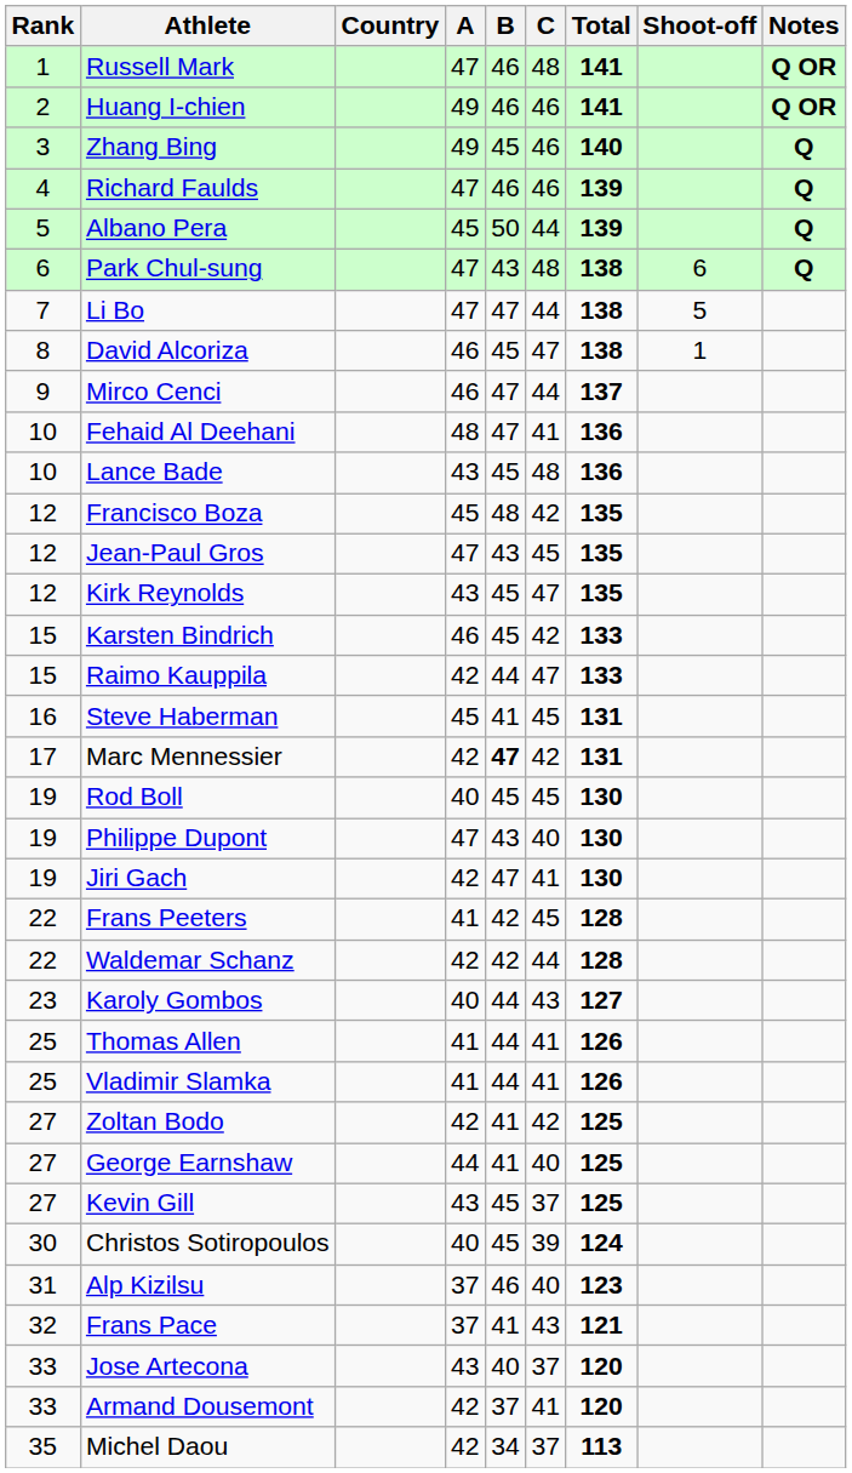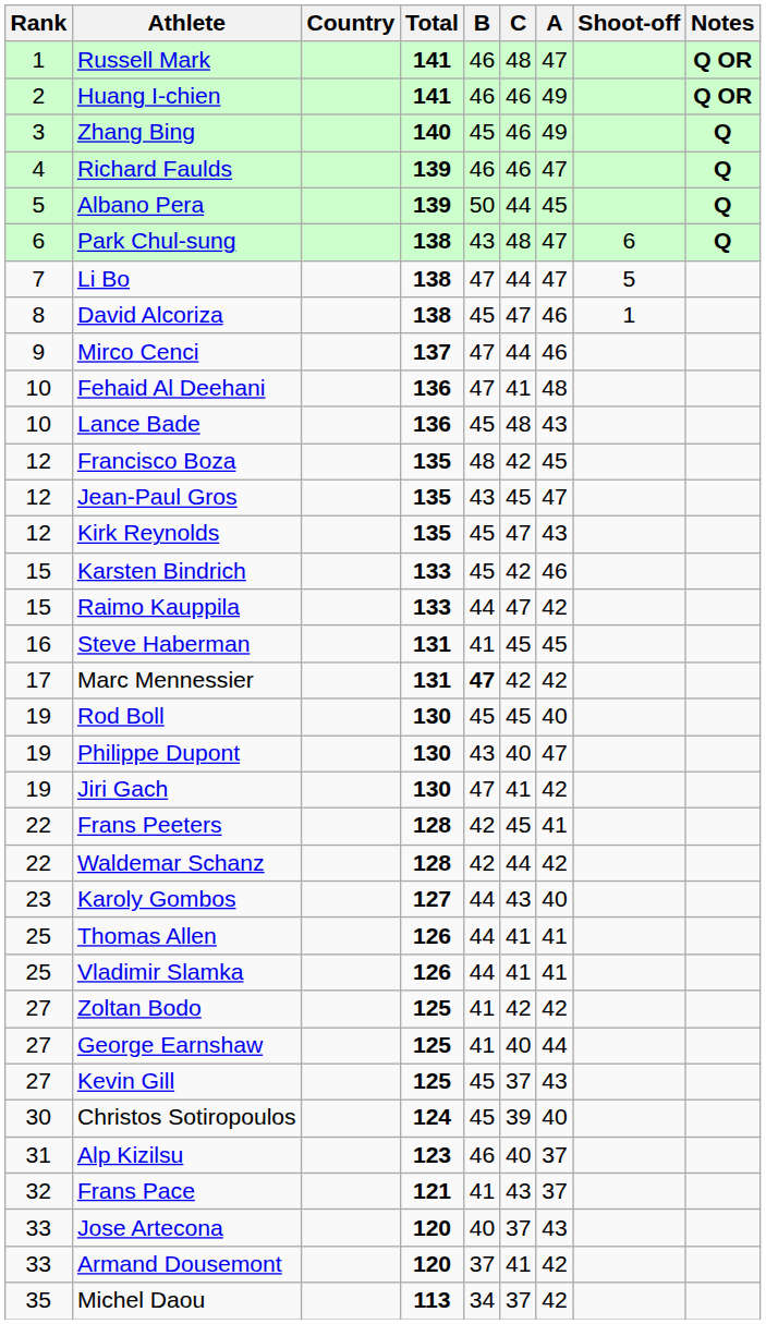 <table class="wikitable sortable" style="text-align: center">
 <tr>
 <th>Rank</th>
 <th>Athlete</th>
 <th>Country</th>
-<th>A</th>
+<th>Total</th>
 <th>B</th>
 <th>C</th>
-<th>Total</th>
+<th>A</th>
 <th>Shoot-off</th>
 <th>Notes</th>
 </tr>
 <tr bgcolor=#ccffcc>
 <td>1</td>
 <td align=left><a href='#'>Russell Mark</a></td>
 <td align=left></td>
-<td>47</td>
+<td><strong>141</strong></td>
 <td>46</td>
 <td>48</td>
-<td><strong>141</strong></td>
+<td>47</td>
 <td></td>
 <td><strong>Q OR</strong></td>
 </tr>
 <tr bgcolor=#ccffcc>
 <td>2</td>
 <td align=left><a href='#'>Huang I-chien</a></td>
 <td align=left></td>
-<td>49</td>
+<td><strong>141</strong></td>
 <td>46</td>
 <td>46</td>
-<td><strong>141</strong></td>
+<td>49</td>
 <td></td>
 <td><strong>Q OR</strong></td>
 </tr>
 <tr bgcolor=#ccffcc>
 <td>3</td>
 <td align=left><a href='#'>Zhang Bing</a></td>
 <td align=left></td>
-<td>49</td>
+<td><strong>140</strong></td>
 <td>45</td>
 <td>46</td>
-<td><strong>140</strong></td>
+<td>49</td>
 <td></td>
 <td><strong>Q</strong></td>
 </tr>
 <tr bgcolor=#ccffcc>
 <td>4</td>
 <td align=left><a href='#'>Richard Faulds</a></td>
 <td align=left></td>
-<td>47</td>
+<td><strong>139</strong></td>
 <td>46</td>
 <td>46</td>
-<td><strong>139</strong></td>
+<td>47</td>
 <td></td>
 <td><strong>Q</strong></td>
 </tr>
 <tr bgcolor=#ccffcc>
 <td>5</td>
 <td align=left><a href='#'>Albano Pera</a></td>
 <td align=left></td>
-<td>45</td>
+<td><strong>139</strong></td>
 <td>50</td>
 <td>44</td>
-<td><strong>139</strong></td>
+<td>45</td>
 <td></td>
 <td><strong>Q</strong></td>
 </tr>
 <tr bgcolor=#ccffcc>
 <td>6</td>
 <td align=left><a href='#'>Park Chul-sung</a></td>
 <td align=left></td>
-<td>47</td>
+<td><strong>138</strong></td>
 <td>43</td>
 <td>48</td>
-<td><strong>138</strong></td>
+<td>47</td>
 <td>6</td>
 <td><strong>Q</strong></td>
 </tr>
 <tr>
 <td>7</td>
 <td align=left><a href='#'>Li Bo</a></td>
 <td align=left></td>
-<td>47</td>
+<td><strong>138</strong></td>
 <td>47</td>
 <td>44</td>
-<td><strong>138</strong></td>
+<td>47</td>
 <td>5</td>
 <td></td>
 </tr>
 <tr>
 <td>8</td>
 <td align=left><a href='#'>David Alcoriza</a></td>
 <td align=left></td>
-<td>46</td>
+<td><strong>138</strong></td>
 <td>45</td>
 <td>47</td>
-<td><strong>138</strong></td>
+<td>46</td>
 <td>1</td>
 <td></td>
 </tr>
 <tr>
 <td>9</td>
 <td align=left><a href='#'>Mirco Cenci</a></td>
 <td align=left></td>
-<td>46</td>
+<td><strong>137</strong></td>
 <td>47</td>
 <td>44</td>
-<td><strong>137</strong></td>
+<td>46</td>
 <td></td>
 <td></td>
 </tr>
 <tr>
 <td>10</td>
 <td align=left><a href='#'>Fehaid Al Deehani</a></td>
 <td align=left></td>
-<td>48</td>
+<td><strong>136</strong></td>
 <td>47</td>
 <td>41</td>
-<td><strong>136</strong></td>
+<td>48</td>
 <td></td>
 <td></td>
 </tr>
 <tr>
 <td>10</td>
 <td align=left><a href='#'>Lance Bade</a></td>
 <td align=left></td>
-<td>43</td>
+<td><strong>136</strong></td>
 <td>45</td>
 <td>48</td>
-<td><strong>136</strong></td>
+<td>43</td>
 <td></td>
 <td></td>
 </tr>
 <tr>
 <td>12</td>
 <td align=left><a href='#'>Francisco Boza</a></td>
 <td align=left></td>
-<td>45</td>
+<td><strong>135</strong></td>
 <td>48</td>
 <td>42</td>
-<td><strong>135</strong></td>
+<td>45</td>
 <td></td>
 <td></td>
 </tr>
 <tr>
 <td>12</td>
 <td align=left><a href='#'>Jean-Paul Gros</a></td>
 <td align=left></td>
-<td>47</td>
+<td><strong>135</strong></td>
 <td>43</td>
 <td>45</td>
-<td><strong>135</strong></td>
+<td>47</td>
 <td></td>
 <td></td>
 </tr>
 <tr>
 <td>12</td>
 <td align=left><a href='#'>Kirk Reynolds</a></td>
 <td align=left></td>
-<td>43</td>
+<td><strong>135</strong></td>
 <td>45</td>
 <td>47</td>
-<td><strong>135</strong></td>
+<td>43</td>
 <td></td>
 <td></td>
 </tr>
 <tr>
 <td>15</td>
 <td align=left><a href='#'>Karsten Bindrich</a></td>
 <td align=left></td>
-<td>46</td>
+<td><strong>133</strong></td>
 <td>45</td>
 <td>42</td>
-<td><strong>133</strong></td>
+<td>46</td>
 <td></td>
 <td></td>
 </tr>
 <tr>
 <td>15</td>
 <td align=left><a href='#'>Raimo Kauppila</a></td>
 <td align=left></td>
-<td>42</td>
+<td><strong>133</strong></td>
 <td>44</td>
 <td>47</td>
-<td><strong>133</strong></td>
+<td>42</td>
 <td></td>
 <td></td>
 </tr>
 <tr>
 <td>16</td>
 <td align=left><a href='#'>Steve Haberman</a></td>
 <td align=left></td>
-<td>45</td>
+<td><strong>131</strong></td>
 <td>41</td>
 <td>45</td>
-<td><strong>131</strong></td>
+<td>45</td>
 <td></td>
 <td></td>
 </tr>
 <tr>
 <td>17</td>
 <td align=left>Marc Mennessier</td>
 <td align=left></td>
-<td>42</td>
+<td><strong>131</strong></td>
 <td><strong>47</strong></td>
 <td>42</td>
-<td><strong>131</strong></td>
+<td>42</td>
 <td></td>
 <td></td>
 </tr>
 <tr>
 <td>19</td>
 <td align=left><a href='#'>Rod Boll</a></td>
 <td align=left></td>
-<td>40</td>
+<td><strong>130</strong></td>
 <td>45</td>
 <td>45</td>
-<td><strong>130</strong></td>
+<td>40</td>
 <td></td>
 <td></td>
 </tr>
 <tr>
 <td>19</td>
 <td align=left><a href='#'>Philippe Dupont</a></td>
 <td align=left></td>
-<td>47</td>
+<td><strong>130</strong></td>
 <td>43</td>
 <td>40</td>
-<td><strong>130</strong></td>
+<td>47</td>
 <td></td>
 <td></td>
 </tr>
 <tr>
 <td>19</td>
 <td align=left><a href='#'>Jiri Gach</a></td>
 <td align=left></td>
-<td>42</td>
+<td><strong>130</strong></td>
 <td>47</td>
 <td>41</td>
-<td><strong>130</strong></td>
+<td>42</td>
 <td></td>
 <td></td>
 </tr>
 <tr>
 <td>22</td>
 <td align=left><a href='#'>Frans Peeters</a></td>
 <td align=left></td>
-<td>41</td>
+<td><strong>128</strong></td>
 <td>42</td>
 <td>45</td>
-<td><strong>128</strong></td>
+<td>41</td>
 <td></td>
 <td></td>
 </tr>
 <tr>
 <td>22</td>
 <td align=left><a href='#'>Waldemar Schanz</a></td>
 <td align=left></td>
-<td>42</td>
+<td><strong>128</strong></td>
 <td>42</td>
 <td>44</td>
-<td><strong>128</strong></td>
+<td>42</td>
 <td></td>
 <td></td>
 </tr>
 <tr>
 <td>23</td>
 <td align=left><a href='#'>Karoly Gombos</a></td>
 <td align=left></td>
-<td>40</td>
+<td><strong>127</strong></td>
 <td>44</td>
 <td>43</td>
-<td><strong>127</strong></td>
+<td>40</td>
 <td></td>
 <td></td>
 </tr>
 <tr>
 <td>25</td>
 <td align=left><a href='#'>Thomas Allen</a></td>
 <td align=left></td>
-<td>41</td>
+<td><strong>126</strong></td>
 <td>44</td>
 <td>41</td>
-<td><strong>126</strong></td>
+<td>41</td>
 <td></td>
 <td></td>
 </tr>
 <tr>
 <td>25</td>
 <td align=left><a href='#'>Vladimir Slamka</a></td>
 <td align=left></td>
-<td>41</td>
+<td><strong>126</strong></td>
 <td>44</td>
 <td>41</td>
-<td><strong>126</strong></td>
+<td>41</td>
 <td></td>
 <td></td>
 </tr>
 <tr>
 <td>27</td>
 <td align=left><a href='#'>Zoltan Bodo</a></td>
 <td align=left></td>
-<td>42</td>
+<td><strong>125</strong></td>
 <td>41</td>
 <td>42</td>
-<td><strong>125</strong></td>
+<td>42</td>
 <td></td>
 <td></td>
 </tr>
 <tr>
 <td>27</td>
 <td align=left><a href='#'>George Earnshaw</a></td>
 <td align=left></td>
-<td>44</td>
+<td><strong>125</strong></td>
 <td>41</td>
 <td>40</td>
-<td><strong>125</strong></td>
+<td>44</td>
 <td></td>
 <td></td>
 </tr>
 <tr>
 <td>27</td>
 <td align=left><a href='#'>Kevin Gill</a></td>
 <td align=left></td>
-<td>43</td>
+<td><strong>125</strong></td>
 <td>45</td>
 <td>37</td>
-<td><strong>125</strong></td>
+<td>43</td>
 <td></td>
 <td></td>
 </tr>
 <tr>
 <td>30</td>
 <td align=left>Christos Sotiropoulos</td>
 <td align=left></td>
-<td>40</td>
+<td><strong>124</strong></td>
 <td>45</td>
 <td>39</td>
-<td><strong>124</strong></td>
+<td>40</td>
 <td></td>
 <td></td>
 </tr>
 <tr>
 <td>31</td>
 <td align=left><a href='#'>Alp Kizilsu</a></td>
 <td align=left></td>
-<td>37</td>
+<td><strong>123</strong></td>
 <td>46</td>
 <td>40</td>
-<td><strong>123</strong></td>
+<td>37</td>
 <td></td>
 <td></td>
 </tr>
 <tr>
 <td>32</td>
 <td align=left><a href='#'>Frans Pace</a></td>
 <td align=left></td>
-<td>37</td>
+<td><strong>121</strong></td>
 <td>41</td>
 <td>43</td>
-<td><strong>121</strong></td>
+<td>37</td>
 <td></td>
 <td></td>
 </tr>
 <tr>
 <td>33</td>
 <td align=left><a href='#'>Jose Artecona</a></td>
 <td align=left></td>
-<td>43</td>
+<td><strong>120</strong></td>
 <td>40</td>
 <td>37</td>
-<td><strong>120</strong></td>
+<td>43</td>
 <td></td>
 <td></td>
 </tr>
 <tr>
 <td>33</td>
 <td align=left><a href='#'>Armand Dousemont</a></td>
 <td align=left></td>
-<td>42</td>
+<td><strong>120</strong></td>
 <td>37</td>
 <td>41</td>
-<td><strong>120</strong></td>
+<td>42</td>
 <td></td>
 <td></td>
 </tr>
 <tr>
 <td>35</td>
 <td align=left>Michel Daou</td>
 <td align=left></td>
-<td>42</td>
+<td><strong>113</strong></td>
 <td>34</td>
 <td>37</td>
-<td><strong>113</strong></td>
+<td>42</td>
 <td></td>
 <td></td>
 </tr>
 </table>
